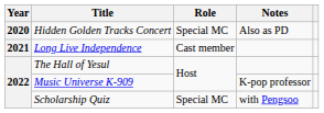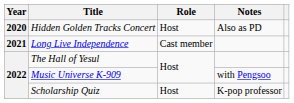 <table class="wikitable plainrowheaders sortable">
 <tr>
 <th scope="col">Year</th>
 <th scope="col">Title</th>
 <th scope="col">Role</th>
 <th scope="col">Notes</th>
 <th scope="col" class="unsortable"></th>
 </tr>
 <tr>
 <th scope="row">2020</th>
 <td><em>Hidden Golden Tracks Concert</em></td>
-<td>Special MC</td>
+<td>Host</td>
 <td>Also as PD</td>
 <td style="text-align:center"></td>
 </tr>
 <tr>
 <th scope="row">2021</th>
 <td><em><a href='#'>Long Live Independence</a></em></td>
 <td>Cast member</td>
 <td></td>
 <td style="text-align:center"></td>
 </tr>
 <tr>
 <th scope="row" rowspan="3">2022</th>
 <td><em>The Hall of Yesul</em></td>
 <td rowspan="2">Host</td>
 <td></td>
 <td style="text-align:center"></td>
 </tr>
 <tr>
 <td><em><a href='#'>Music Universe K-909</a></em></td>
-<td>K-pop professor</td>
+<td>with <a href='#'>Pengsoo</a></td>
 <td style="text-align:center"></td>
 </tr>
 <tr>
 <td><em>Scholarship Quiz</em></td>
-<td>Special MC</td>
-<td>with <a href='#'>Pengsoo</a></td>
+<td>Host</td>
+<td>K-pop professor</td>
 <td style="text-align:center"></td>
 </tr>
 </table>
